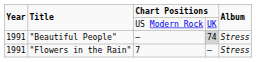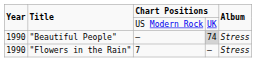 <table class="wikitable">
 <tr>
 <td rowspan="2"><strong>Year</strong></td>
 <td rowspan="2"><strong>Title</strong></td>
 <td colspan="2"><strong>Chart Positions</strong></td>
 <td rowspan="2"><strong>Album</strong></td>
 </tr>
 <tr>
 <td>US <a href='#'>Modern Rock</a></td>
 <td><a href='#'>UK</a></td>
 </tr>
 <tr>
-<td>1991</td>
+<td>1990</td>
 <td>"Beautiful People"</td>
 <td>—</td>
 <td style="background: lightgrey;">74</td>
 <td><em>Stress</em></td>
 </tr>
 <tr>
-<td>1991</td>
+<td>1990</td>
 <td>"Flowers in the Rain"</td>
 <td>7</td>
 <td>—</td>
 <td><em>Stress</em></td>
 </tr>
 </table>
